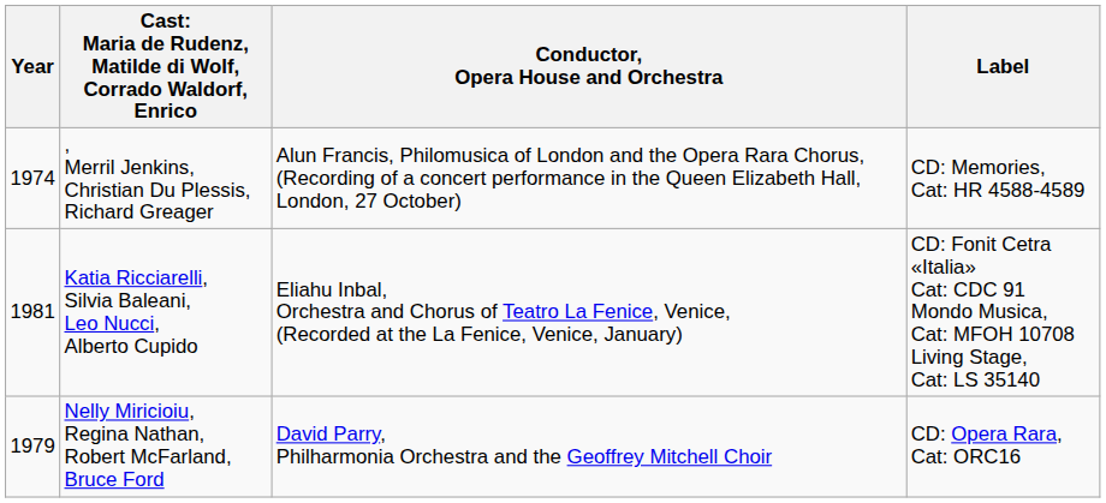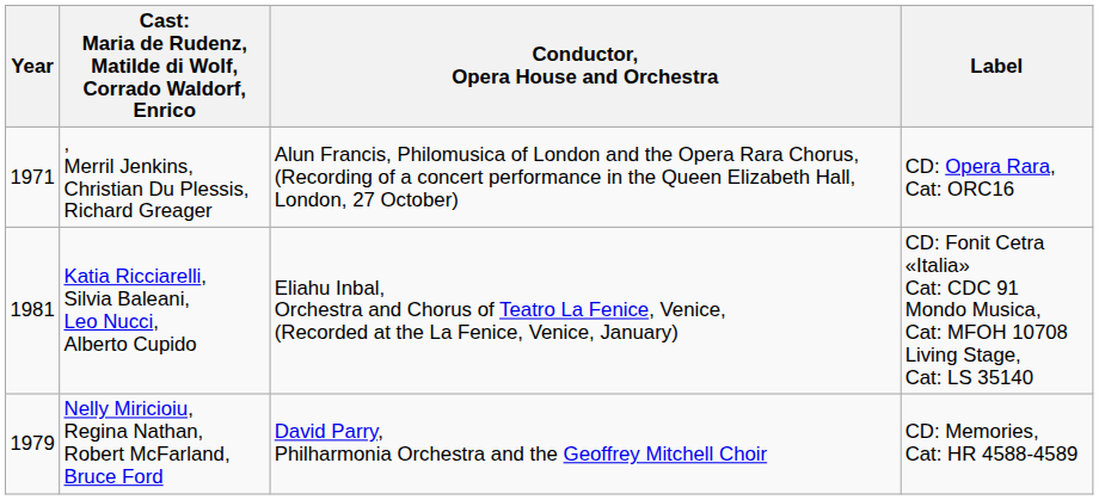 <table class="wikitable">
 <tr>
 <th>Year</th>
 <th>Cast:<br>Maria de Rudenz,<br>Matilde di Wolf,<br>Corrado Waldorf, Enrico</th>
 <th>Conductor,<br>Opera House and Orchestra</th>
 <th>Label</th>
 </tr>
 <tr>
-<td>1974</td>
+<td>1971</td>
 <td>, <br>Merril Jenkins,<br>Christian Du Plessis,<br>Richard Greager</td>
 <td>Alun Francis, Philomusica of London and the Opera Rara Chorus,<br>(Recording of a concert performance in the Queen Elizabeth Hall, London, 27 October)</td>
-<td>CD: Memories,<br>Cat: HR 4588-4589</td>
+<td>CD: <a href='#'>Opera Rara</a>,<br>Cat: ORC16</td>
 </tr>
 <tr>
 <td>1981</td>
 <td><a href='#'>Katia Ricciarelli</a>,<br>Silvia Baleani,<br><a href='#'>Leo Nucci</a>,<br>Alberto Cupido</td>
 <td>Eliahu Inbal,<br>Orchestra and Chorus of <a href='#'>Teatro La Fenice</a>, Venice,<br>(Recorded at the La Fenice, Venice, January)</td>
 <td>CD: Fonit Cetra «Italia»<br>Cat: CDC 91<br>Mondo Musica,<br>Cat: MFOH 10708<br>Living Stage,<br> Cat: LS 35140</td>
 </tr>
 <tr>
 <td>1979</td>
 <td><a href='#'>Nelly Miricioiu</a>,<br>Regina Nathan,<br>Robert McFarland,<br><a href='#'>Bruce Ford</a></td>
 <td><a href='#'>David Parry</a>,<br>Philharmonia Orchestra and the <a href='#'>Geoffrey Mitchell Choir</a></td>
-<td>CD: <a href='#'>Opera Rara</a>,<br>Cat: ORC16</td>
+<td>CD: Memories,<br>Cat: HR 4588-4589</td>
 </tr>
 </table>
